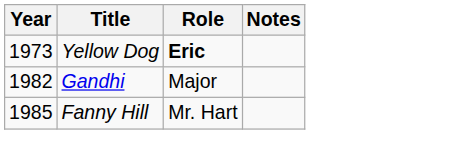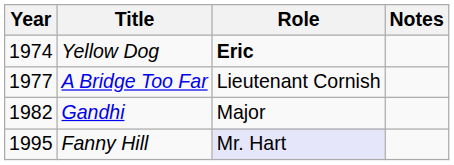 <table class="wikitable">
 <tr>
 <th>Year</th>
 <th>Title</th>
 <th>Role</th>
 <th>Notes</th>
 </tr>
 <tr>
-<td>1973</td>
+<td>1974</td>
 <td><em>Yellow Dog</em></td>
 <td><strong>Eric</strong></td>
+<td></td>
+</tr>
+<tr>
+<td>1977</td>
+<td><em><a href='#'>A Bridge Too Far</a></em></td>
+<td>Lieutenant Cornish</td>
 <td></td>
 </tr>
 <tr>
 <td>1982</td>
 <td><em><a href='#'>Gandhi</a></em></td>
 <td>Major</td>
 <td></td>
 </tr>
 <tr>
-<td>1985</td>
+<td>1995</td>
 <td><em>Fanny Hill</em></td>
-<td>Mr. Hart</td>
+<td style="background: lavender;">Mr. Hart</td>
 <td></td>
 </tr>
 </table>
